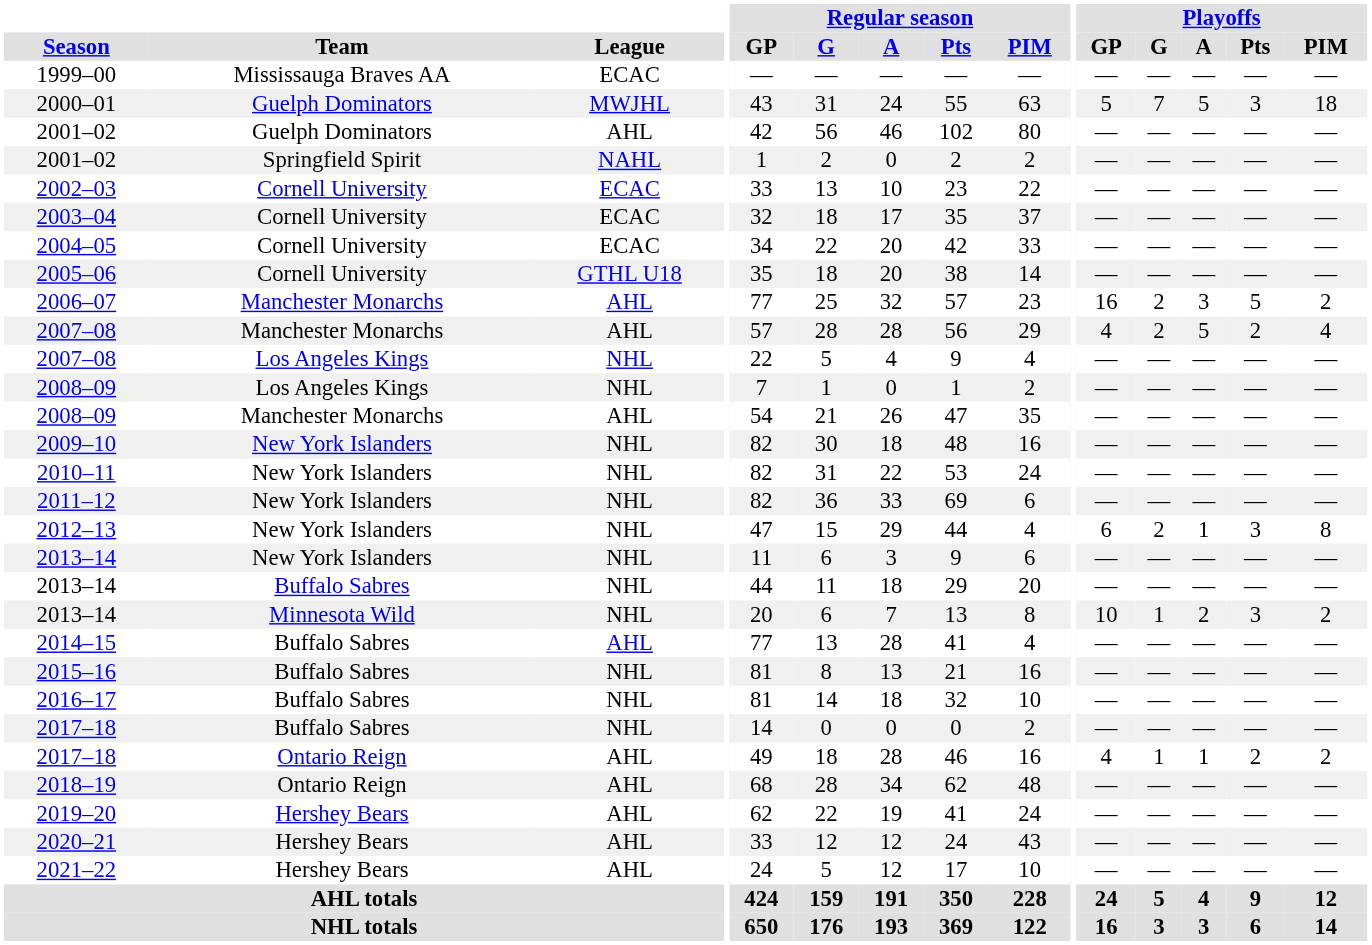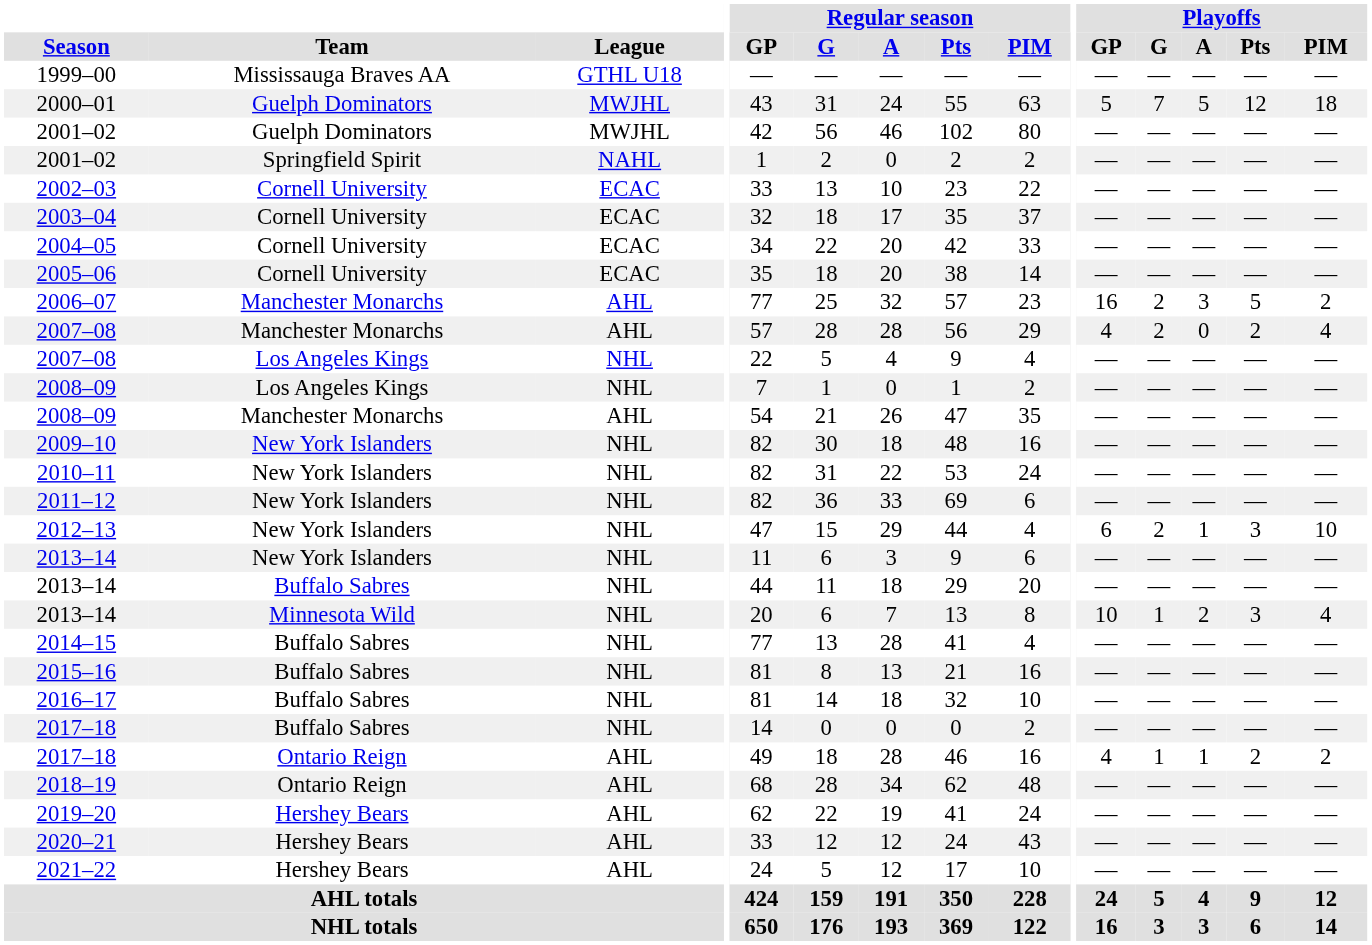 <table border="0" cellpadding="1" cellspacing="0" style="text-align:center; width:60em">
 <tr bgcolor="#e0e0e0">
 <th colspan="3" bgcolor="#ffffff"></th>
 <th rowspan="100" bgcolor="#ffffff"></th>
 <th colspan="5"><a href='#'>Regular season</a></th>
 <th rowspan="100" bgcolor="#ffffff"></th>
 <th colspan="5"><a href='#'>Playoffs</a></th>
 </tr>
 <tr bgcolor="#e0e0e0">
 <th><a href='#'>Season</a></th>
 <th>Team</th>
 <th>League</th>
 <th>GP</th>
 <th><a href='#'>G</a></th>
 <th><a href='#'>A</a></th>
 <th><a href='#'>Pts</a></th>
 <th><a href='#'>PIM</a></th>
 <th>GP</th>
 <th>G</th>
 <th>A</th>
 <th>Pts</th>
 <th>PIM</th>
 </tr>
 <tr>
 <td>1999–00</td>
 <td>Mississauga Braves AA</td>
-<td>ECAC</td>
+<td><a href='#'>GTHL U18</a></td>
 <td>—</td>
 <td>—</td>
 <td>—</td>
 <td>—</td>
 <td>—</td>
 <td>—</td>
 <td>—</td>
 <td>—</td>
 <td>—</td>
 <td>—</td>
 </tr>
 <tr bgcolor="#f0f0f0">
 <td>2000–01</td>
 <td><a href='#'>Guelph Dominators</a></td>
 <td><a href='#'>MWJHL</a></td>
 <td>43</td>
 <td>31</td>
 <td>24</td>
 <td>55</td>
 <td>63</td>
 <td>5</td>
 <td>7</td>
 <td>5</td>
-<td>3</td>
+<td>12</td>
 <td>18</td>
 </tr>
 <tr>
 <td>2001–02</td>
 <td>Guelph Dominators</td>
-<td>AHL</td>
+<td>MWJHL</td>
 <td>42</td>
 <td>56</td>
 <td>46</td>
 <td>102</td>
 <td>80</td>
 <td>—</td>
 <td>—</td>
 <td>—</td>
 <td>—</td>
 <td>—</td>
 </tr>
 <tr bgcolor="#f0f0f0">
 <td>2001–02</td>
 <td>Springfield Spirit</td>
 <td><a href='#'>NAHL</a></td>
 <td>1</td>
 <td>2</td>
 <td>0</td>
 <td>2</td>
 <td>2</td>
 <td>—</td>
 <td>—</td>
 <td>—</td>
 <td>—</td>
 <td>—</td>
 </tr>
 <tr>
 <td><a href='#'>2002–03</a></td>
 <td><a href='#'>Cornell University</a></td>
 <td><a href='#'>ECAC</a></td>
 <td>33</td>
 <td>13</td>
 <td>10</td>
 <td>23</td>
 <td>22</td>
 <td>—</td>
 <td>—</td>
 <td>—</td>
 <td>—</td>
 <td>—</td>
 </tr>
 <tr bgcolor="#f0f0f0">
 <td><a href='#'>2003–04</a></td>
 <td>Cornell University</td>
 <td>ECAC</td>
 <td>32</td>
 <td>18</td>
 <td>17</td>
 <td>35</td>
 <td>37</td>
 <td>—</td>
 <td>—</td>
 <td>—</td>
 <td>—</td>
 <td>—</td>
 </tr>
 <tr>
 <td><a href='#'>2004–05</a></td>
 <td>Cornell University</td>
 <td>ECAC</td>
 <td>34</td>
 <td>22</td>
 <td>20</td>
 <td>42</td>
 <td>33</td>
 <td>—</td>
 <td>—</td>
 <td>—</td>
 <td>—</td>
 <td>—</td>
 </tr>
 <tr bgcolor="#f0f0f0">
 <td><a href='#'>2005–06</a></td>
 <td>Cornell University</td>
-<td><a href='#'>GTHL U18</a></td>
+<td>ECAC</td>
 <td>35</td>
 <td>18</td>
 <td>20</td>
 <td>38</td>
 <td>14</td>
 <td>—</td>
 <td>—</td>
 <td>—</td>
 <td>—</td>
 <td>—</td>
 </tr>
 <tr>
 <td><a href='#'>2006–07</a></td>
 <td><a href='#'>Manchester Monarchs</a></td>
 <td><a href='#'>AHL</a></td>
 <td>77</td>
 <td>25</td>
 <td>32</td>
 <td>57</td>
 <td>23</td>
 <td>16</td>
 <td>2</td>
 <td>3</td>
 <td>5</td>
 <td>2</td>
 </tr>
 <tr bgcolor="#f0f0f0">
 <td><a href='#'>2007–08</a></td>
 <td>Manchester Monarchs</td>
 <td>AHL</td>
 <td>57</td>
 <td>28</td>
 <td>28</td>
 <td>56</td>
 <td>29</td>
 <td>4</td>
 <td>2</td>
-<td>5</td>
+<td>0</td>
 <td>2</td>
 <td>4</td>
 </tr>
 <tr>
 <td><a href='#'>2007–08</a></td>
 <td><a href='#'>Los Angeles Kings</a></td>
 <td><a href='#'>NHL</a></td>
 <td>22</td>
 <td>5</td>
 <td>4</td>
 <td>9</td>
 <td>4</td>
 <td>—</td>
 <td>—</td>
 <td>—</td>
 <td>—</td>
 <td>—</td>
 </tr>
 <tr bgcolor="#f0f0f0">
 <td><a href='#'>2008–09</a></td>
 <td>Los Angeles Kings</td>
 <td>NHL</td>
 <td>7</td>
 <td>1</td>
 <td>0</td>
 <td>1</td>
 <td>2</td>
 <td>—</td>
 <td>—</td>
 <td>—</td>
 <td>—</td>
 <td>—</td>
 </tr>
 <tr>
 <td><a href='#'>2008–09</a></td>
 <td>Manchester Monarchs</td>
 <td>AHL</td>
 <td>54</td>
 <td>21</td>
 <td>26</td>
 <td>47</td>
 <td>35</td>
 <td>—</td>
 <td>—</td>
 <td>—</td>
 <td>—</td>
 <td>—</td>
 </tr>
 <tr bgcolor="#f0f0f0">
 <td><a href='#'>2009–10</a></td>
 <td><a href='#'>New York Islanders</a></td>
 <td>NHL</td>
 <td>82</td>
 <td>30</td>
 <td>18</td>
 <td>48</td>
 <td>16</td>
 <td>—</td>
 <td>—</td>
 <td>—</td>
 <td>—</td>
 <td>—</td>
 </tr>
 <tr>
 <td><a href='#'>2010–11</a></td>
 <td>New York Islanders</td>
 <td>NHL</td>
 <td>82</td>
 <td>31</td>
 <td>22</td>
 <td>53</td>
 <td>24</td>
 <td>—</td>
 <td>—</td>
 <td>—</td>
 <td>—</td>
 <td>—</td>
 </tr>
 <tr bgcolor="#f0f0f0">
 <td><a href='#'>2011–12</a></td>
 <td>New York Islanders</td>
 <td>NHL</td>
 <td>82</td>
 <td>36</td>
 <td>33</td>
 <td>69</td>
 <td>6</td>
 <td>—</td>
 <td>—</td>
 <td>—</td>
 <td>—</td>
 <td>—</td>
 </tr>
 <tr>
 <td><a href='#'>2012–13</a></td>
 <td>New York Islanders</td>
 <td>NHL</td>
 <td>47</td>
 <td>15</td>
 <td>29</td>
 <td>44</td>
 <td>4</td>
 <td>6</td>
 <td>2</td>
 <td>1</td>
 <td>3</td>
-<td>8</td>
+<td>10</td>
 </tr>
 <tr bgcolor="#f0f0f0">
 <td><a href='#'>2013–14</a></td>
 <td>New York Islanders</td>
 <td>NHL</td>
 <td>11</td>
 <td>6</td>
 <td>3</td>
 <td>9</td>
 <td>6</td>
 <td>—</td>
 <td>—</td>
 <td>—</td>
 <td>—</td>
 <td>—</td>
 </tr>
 <tr>
 <td>2013–14</td>
 <td><a href='#'>Buffalo Sabres</a></td>
 <td>NHL</td>
 <td>44</td>
 <td>11</td>
 <td>18</td>
 <td>29</td>
 <td>20</td>
 <td>—</td>
 <td>—</td>
 <td>—</td>
 <td>—</td>
 <td>—</td>
 </tr>
 <tr bgcolor="#f0f0f0">
 <td>2013–14</td>
 <td><a href='#'>Minnesota Wild</a></td>
 <td>NHL</td>
 <td>20</td>
 <td>6</td>
 <td>7</td>
 <td>13</td>
 <td>8</td>
 <td>10</td>
 <td>1</td>
 <td>2</td>
 <td>3</td>
-<td>2</td>
+<td>4</td>
 </tr>
 <tr>
 <td><a href='#'>2014–15</a></td>
 <td>Buffalo Sabres</td>
-<td><a href='#'>AHL</a></td>
+<td>NHL</td>
 <td>77</td>
 <td>13</td>
 <td>28</td>
 <td>41</td>
 <td>4</td>
 <td>—</td>
 <td>—</td>
 <td>—</td>
 <td>—</td>
 <td>—</td>
 </tr>
 <tr bgcolor="#f0f0f0">
 <td><a href='#'>2015–16</a></td>
 <td>Buffalo Sabres</td>
 <td>NHL</td>
 <td>81</td>
 <td>8</td>
 <td>13</td>
 <td>21</td>
 <td>16</td>
 <td>—</td>
 <td>—</td>
 <td>—</td>
 <td>—</td>
 <td>—</td>
 </tr>
 <tr>
 <td><a href='#'>2016–17</a></td>
 <td>Buffalo Sabres</td>
 <td>NHL</td>
 <td>81</td>
 <td>14</td>
 <td>18</td>
 <td>32</td>
 <td>10</td>
 <td>—</td>
 <td>—</td>
 <td>—</td>
 <td>—</td>
 <td>—</td>
 </tr>
 <tr bgcolor="#f0f0f0">
 <td><a href='#'>2017–18</a></td>
 <td>Buffalo Sabres</td>
 <td>NHL</td>
 <td>14</td>
 <td>0</td>
 <td>0</td>
 <td>0</td>
 <td>2</td>
 <td>—</td>
 <td>—</td>
 <td>—</td>
 <td>—</td>
 <td>—</td>
 </tr>
 <tr>
 <td><a href='#'>2017–18</a></td>
 <td><a href='#'>Ontario Reign</a></td>
 <td>AHL</td>
 <td>49</td>
 <td>18</td>
 <td>28</td>
 <td>46</td>
 <td>16</td>
 <td>4</td>
 <td>1</td>
 <td>1</td>
 <td>2</td>
 <td>2</td>
 </tr>
 <tr bgcolor="#f0f0f0">
 <td><a href='#'>2018–19</a></td>
 <td>Ontario Reign</td>
 <td>AHL</td>
 <td>68</td>
 <td>28</td>
 <td>34</td>
 <td>62</td>
 <td>48</td>
 <td>—</td>
 <td>—</td>
 <td>—</td>
 <td>—</td>
 <td>—</td>
 </tr>
 <tr>
 <td><a href='#'>2019–20</a></td>
 <td><a href='#'>Hershey Bears</a></td>
 <td>AHL</td>
 <td>62</td>
 <td>22</td>
 <td>19</td>
 <td>41</td>
 <td>24</td>
 <td>—</td>
 <td>—</td>
 <td>—</td>
 <td>—</td>
 <td>—</td>
 </tr>
 <tr bgcolor="#f0f0f0">
 <td><a href='#'>2020–21</a></td>
 <td>Hershey Bears</td>
 <td>AHL</td>
 <td>33</td>
 <td>12</td>
 <td>12</td>
 <td>24</td>
 <td>43</td>
 <td>—</td>
 <td>—</td>
 <td>—</td>
 <td>—</td>
 <td>—</td>
 </tr>
 <tr>
 <td><a href='#'>2021–22</a></td>
 <td>Hershey Bears</td>
 <td>AHL</td>
 <td>24</td>
 <td>5</td>
 <td>12</td>
 <td>17</td>
 <td>10</td>
 <td>—</td>
 <td>—</td>
 <td>—</td>
 <td>—</td>
 <td>—</td>
 </tr>
 <tr bgcolor="#e0e0e0">
 <th colspan="3">AHL totals</th>
 <th>424</th>
 <th>159</th>
 <th>191</th>
 <th>350</th>
 <th>228</th>
 <th>24</th>
 <th>5</th>
 <th>4</th>
 <th>9</th>
 <th>12</th>
 </tr>
 <tr bgcolor="#e0e0e0">
 <th colspan="3">NHL totals</th>
 <th>650</th>
 <th>176</th>
 <th>193</th>
 <th>369</th>
 <th>122</th>
 <th>16</th>
 <th>3</th>
 <th>3</th>
 <th>6</th>
 <th>14</th>
 </tr>
 </table>
